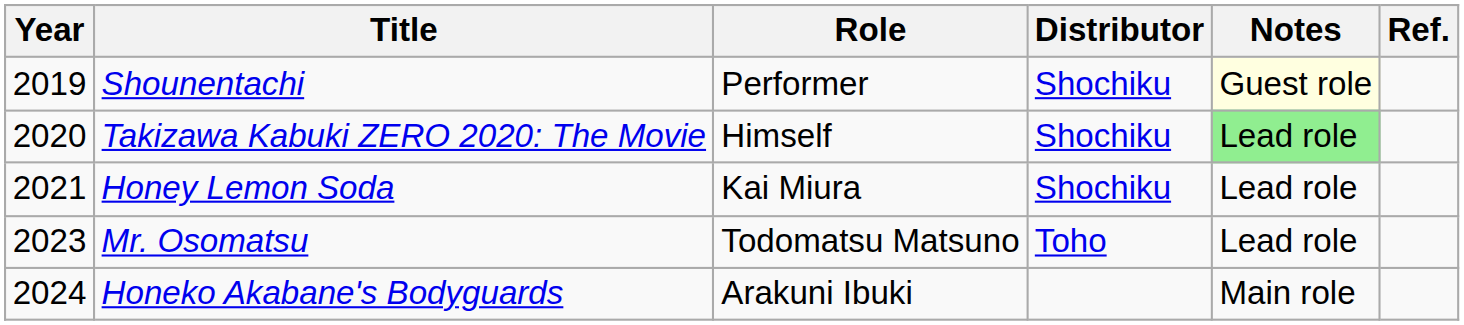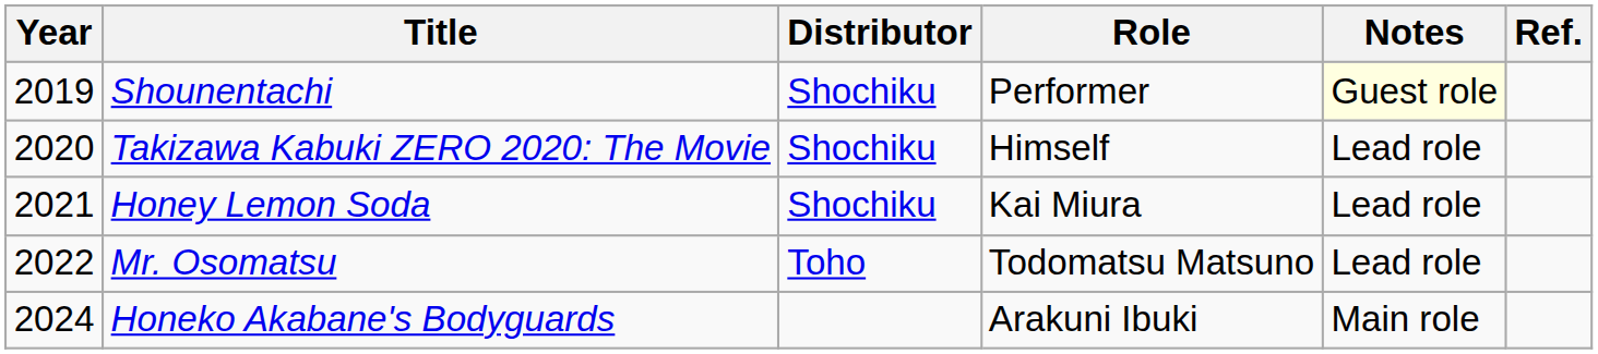 <table class="wikitable">
 <tr>
 <th>Year</th>
 <th>Title</th>
+<th>Distributor</th>
 <th>Role</th>
-<th>Distributor</th>
 <th>Notes</th>
 <th>Ref.</th>
 </tr>
 <tr>
 <td>2019</td>
 <td><em><a href='#'>Shounentachi</a></em></td>
+<td><a href='#'>Shochiku</a></td>
 <td>Performer</td>
-<td><a href='#'>Shochiku</a></td>
 <td style="background: lightyellow;">Guest role</td>
 <td></td>
 </tr>
 <tr>
 <td>2020</td>
 <td><em><a href='#'>Takizawa Kabuki ZERO 2020: The Movie</a></em></td>
+<td><a href='#'>Shochiku</a></td>
 <td>Himself</td>
-<td><a href='#'>Shochiku</a></td>
-<td style="background: lightgreen;">Lead role</td>
+<td>Lead role</td>
 <td></td>
 </tr>
 <tr>
 <td>2021</td>
 <td><em><a href='#'>Honey Lemon Soda</a></em></td>
+<td><a href='#'>Shochiku</a></td>
 <td>Kai Miura</td>
-<td><a href='#'>Shochiku</a></td>
 <td>Lead role</td>
 <td></td>
 </tr>
 <tr>
-<td>2023</td>
+<td>2022</td>
 <td><em><a href='#'>Mr. Osomatsu</a></em></td>
+<td><a href='#'>Toho</a></td>
 <td>Todomatsu Matsuno</td>
-<td><a href='#'>Toho</a></td>
 <td>Lead role</td>
 <td></td>
 </tr>
 <tr>
 <td>2024</td>
 <td><em><a href='#'>Honeko Akabane's Bodyguards</a></em></td>
+<td></td>
 <td>Arakuni Ibuki</td>
-<td></td>
 <td>Main role</td>
 <td></td>
 </tr>
 </table>
